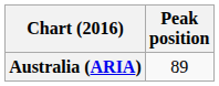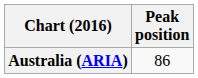 <table class="wikitable plainrowheaders" style="text-align:center">
 <tr>
 <th scope="col">Chart (2016)</th>
 <th scope="col">Peak<br>position</th>
 </tr>
 <tr>
 <th scope="row">Australia (<a href='#'>ARIA</a>)</th>
-<td>89</td>
+<td>86</td>
 </tr>
 </table>
